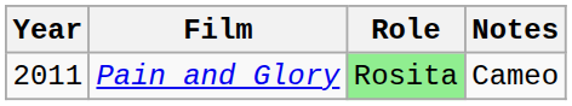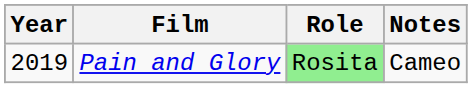 <table class="wikitable">
 <tr>
 <th>Year</th>
 <th>Film</th>
 <th>Role</th>
 <th>Notes</th>
 </tr>
 <tr>
-<td>2011</td>
+<td>2019</td>
 <td><em><a href='#'>Pain and Glory</a></em></td>
 <td style="background: lightgreen;">Rosita</td>
 <td>Cameo</td>
 </tr>
 </table>
